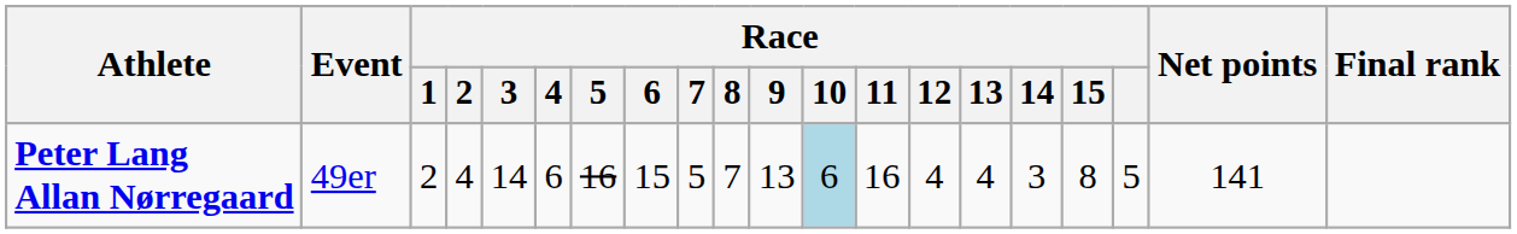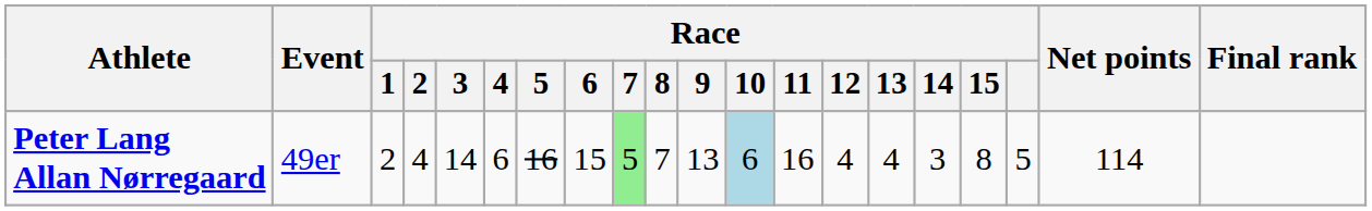 <table class="wikitable" style="font-size:90%">
 <tr>
 <th rowspan="2">Athlete</th>
 <th rowspan="2">Event</th>
 <th colspan=16>Race</th>
 <th rowspan=2>Net points</th>
 <th rowspan=2>Final rank</th>
 </tr>
 <tr style="font-size:95%">
 <th>1</th>
 <th>2</th>
 <th>3</th>
 <th>4</th>
 <th>5</th>
 <th>6</th>
 <th>7</th>
 <th>8</th>
 <th>9</th>
 <th>10</th>
 <th>11</th>
 <th>12</th>
 <th>13</th>
 <th>14</th>
 <th>15</th>
 <th></th>
 </tr>
 <tr align=center>
 <td align=left><strong><a href='#'>Peter Lang</a><br><a href='#'>Allan Nørregaard</a></strong></td>
 <td align=left><a href='#'>49er</a></td>
 <td>2</td>
 <td>4</td>
 <td>14</td>
 <td>6</td>
 <td><s>16</s></td>
 <td>15</td>
-<td>5</td>
+<td style="background: lightgreen;">5</td>
 <td>7</td>
 <td>13</td>
 <td style="background: lightblue;">6</td>
 <td>16</td>
 <td>4</td>
 <td>4</td>
 <td>3</td>
 <td>8</td>
 <td>5</td>
-<td>141</td>
+<td>114</td>
 <td></td>
 </tr>
 </table>
